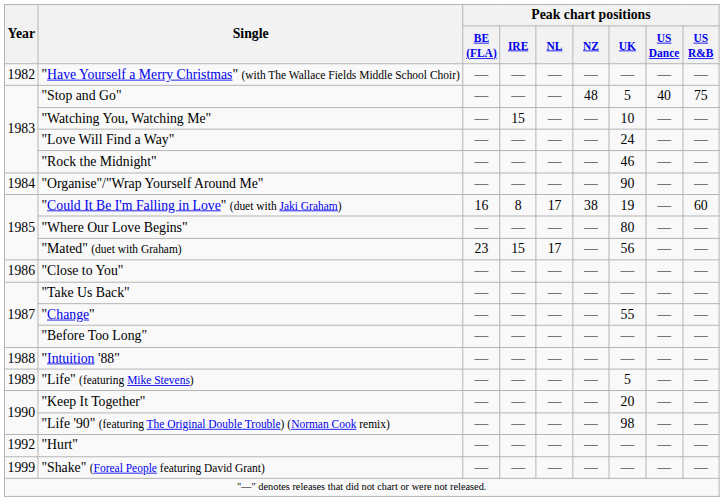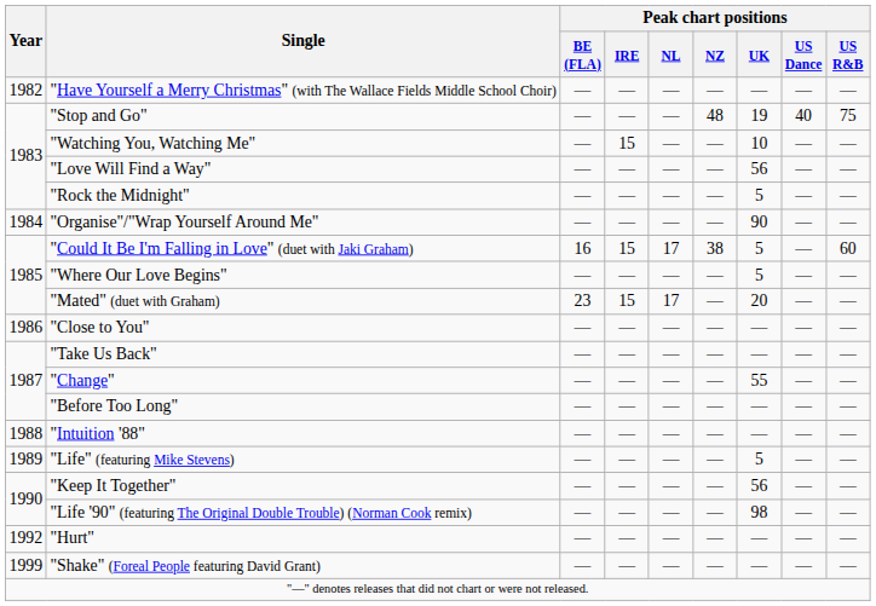 <table class="wikitable" style="text-align:center">
 <tr>
 <th rowspan="2">Year</th>
 <th rowspan="2">Single</th>
 <th colspan="7">Peak chart positions</th>
 </tr>
 <tr>
 <th width="35"><small><a href='#'>BE (FLA)</a></small><br></th>
 <th width="35"><small><a href='#'>IRE</a></small><br></th>
 <th width="35"><small><a href='#'>NL</a></small><br></th>
 <th width="35"><small><a href='#'>NZ</a></small><br></th>
 <th width="35"><small><a href='#'>UK</a></small><br></th>
 <th width="35"><small><a href='#'>US Dance</a></small><br></th>
 <th width="35"><small><a href='#'>US R&B</a></small><br></th>
 </tr>
 <tr>
 <td>1982</td>
 <td align="left">"<a href='#'>Have Yourself a Merry Christmas</a>" <small>(with The Wallace Fields Middle School Choir)</small></td>
 <td>—</td>
 <td>—</td>
 <td>—</td>
 <td>—</td>
 <td>—</td>
 <td>—</td>
 <td>—</td>
 </tr>
 <tr>
 <td rowspan="4">1983</td>
 <td align="left">"Stop and Go"</td>
 <td>—</td>
 <td>—</td>
 <td>—</td>
 <td>48</td>
-<td>5</td>
+<td>19</td>
 <td>40</td>
 <td>75</td>
 </tr>
 <tr>
 <td align="left">"Watching You, Watching Me"</td>
 <td>—</td>
 <td>15</td>
 <td>—</td>
 <td>—</td>
 <td>10</td>
 <td>—</td>
 <td>—</td>
 </tr>
 <tr>
 <td align="left">"Love Will Find a Way"</td>
 <td>—</td>
 <td>—</td>
 <td>—</td>
 <td>—</td>
-<td>24</td>
+<td>56</td>
 <td>—</td>
 <td>—</td>
 </tr>
 <tr>
 <td align="left">"Rock the Midnight"</td>
 <td>—</td>
 <td>—</td>
 <td>—</td>
 <td>—</td>
-<td>46</td>
+<td>5</td>
 <td>—</td>
 <td>—</td>
 </tr>
 <tr>
 <td>1984</td>
 <td align="left">"Organise"/"Wrap Yourself Around Me"</td>
 <td>—</td>
 <td>—</td>
 <td>—</td>
 <td>—</td>
 <td>90</td>
 <td>—</td>
 <td>—</td>
 </tr>
 <tr>
 <td rowspan="3">1985</td>
 <td align="left">"<a href='#'>Could It Be I'm Falling in Love</a>" <small>(duet with <a href='#'>Jaki Graham</a>)</small></td>
 <td>16</td>
-<td>8</td>
+<td>15</td>
 <td>17</td>
 <td>38</td>
-<td>19</td>
+<td>5</td>
 <td>—</td>
 <td>60</td>
 </tr>
 <tr>
 <td align="left">"Where Our Love Begins"</td>
 <td>—</td>
 <td>—</td>
 <td>—</td>
 <td>—</td>
-<td>80</td>
+<td>5</td>
 <td>—</td>
 <td>—</td>
 </tr>
 <tr>
 <td align="left">"Mated" <small>(duet with Graham)</small></td>
 <td>23</td>
 <td>15</td>
 <td>17</td>
 <td>—</td>
-<td>56</td>
+<td>20</td>
 <td>—</td>
 <td>—</td>
 </tr>
 <tr>
 <td>1986</td>
 <td align="left">"Close to You"</td>
 <td>—</td>
 <td>—</td>
 <td>—</td>
 <td>—</td>
 <td>—</td>
 <td>—</td>
 <td>—</td>
 </tr>
 <tr>
 <td rowspan="3">1987</td>
 <td align="left">"Take Us Back"</td>
 <td>—</td>
 <td>—</td>
 <td>—</td>
 <td>—</td>
 <td>—</td>
 <td>—</td>
 <td>—</td>
 </tr>
 <tr>
 <td align="left">"<a href='#'>Change</a>"</td>
 <td>—</td>
 <td>—</td>
 <td>—</td>
 <td>—</td>
 <td>55</td>
 <td>—</td>
 <td>—</td>
 </tr>
 <tr>
 <td align="left">"Before Too Long"</td>
 <td>—</td>
 <td>—</td>
 <td>—</td>
 <td>—</td>
 <td>—</td>
 <td>—</td>
 <td>—</td>
 </tr>
 <tr>
 <td>1988</td>
 <td align="left">"<a href='#'>Intuition</a> '88"</td>
 <td>—</td>
 <td>—</td>
 <td>—</td>
 <td>—</td>
 <td>—</td>
 <td>—</td>
 <td>—</td>
 </tr>
 <tr>
 <td>1989</td>
 <td align="left">"Life" <small>(featuring <a href='#'>Mike Stevens</a>)</small></td>
 <td>—</td>
 <td>—</td>
 <td>—</td>
 <td>—</td>
 <td>5</td>
 <td>—</td>
 <td>—</td>
 </tr>
 <tr>
 <td rowspan="2">1990</td>
 <td align="left">"Keep It Together"</td>
 <td>—</td>
 <td>—</td>
 <td>—</td>
 <td>—</td>
-<td>20</td>
+<td>56</td>
 <td>—</td>
 <td>—</td>
 </tr>
 <tr>
 <td align="left">"Life '90" <small>(featuring <a href='#'>The Original Double Trouble</a>) (<a href='#'>Norman Cook</a> remix)</small></td>
 <td>—</td>
 <td>—</td>
 <td>—</td>
 <td>—</td>
 <td>98</td>
 <td>—</td>
 <td>—</td>
 </tr>
 <tr>
 <td>1992</td>
 <td align="left">"Hurt"</td>
 <td>—</td>
 <td>—</td>
 <td>—</td>
 <td>—</td>
 <td>—</td>
 <td>—</td>
 <td>—</td>
 </tr>
 <tr>
 <td>1999</td>
 <td align="left">"Shake" <small>(<a href='#'>Foreal People</a> featuring David Grant)</small></td>
 <td>—</td>
 <td>—</td>
 <td>—</td>
 <td>—</td>
 <td>—</td>
 <td>—</td>
 <td>—</td>
 </tr>
 <tr>
 <td colspan="9" style="font-size:9pt">"—" denotes releases that did not chart or were not released.</td>
 </tr>
 </table>
